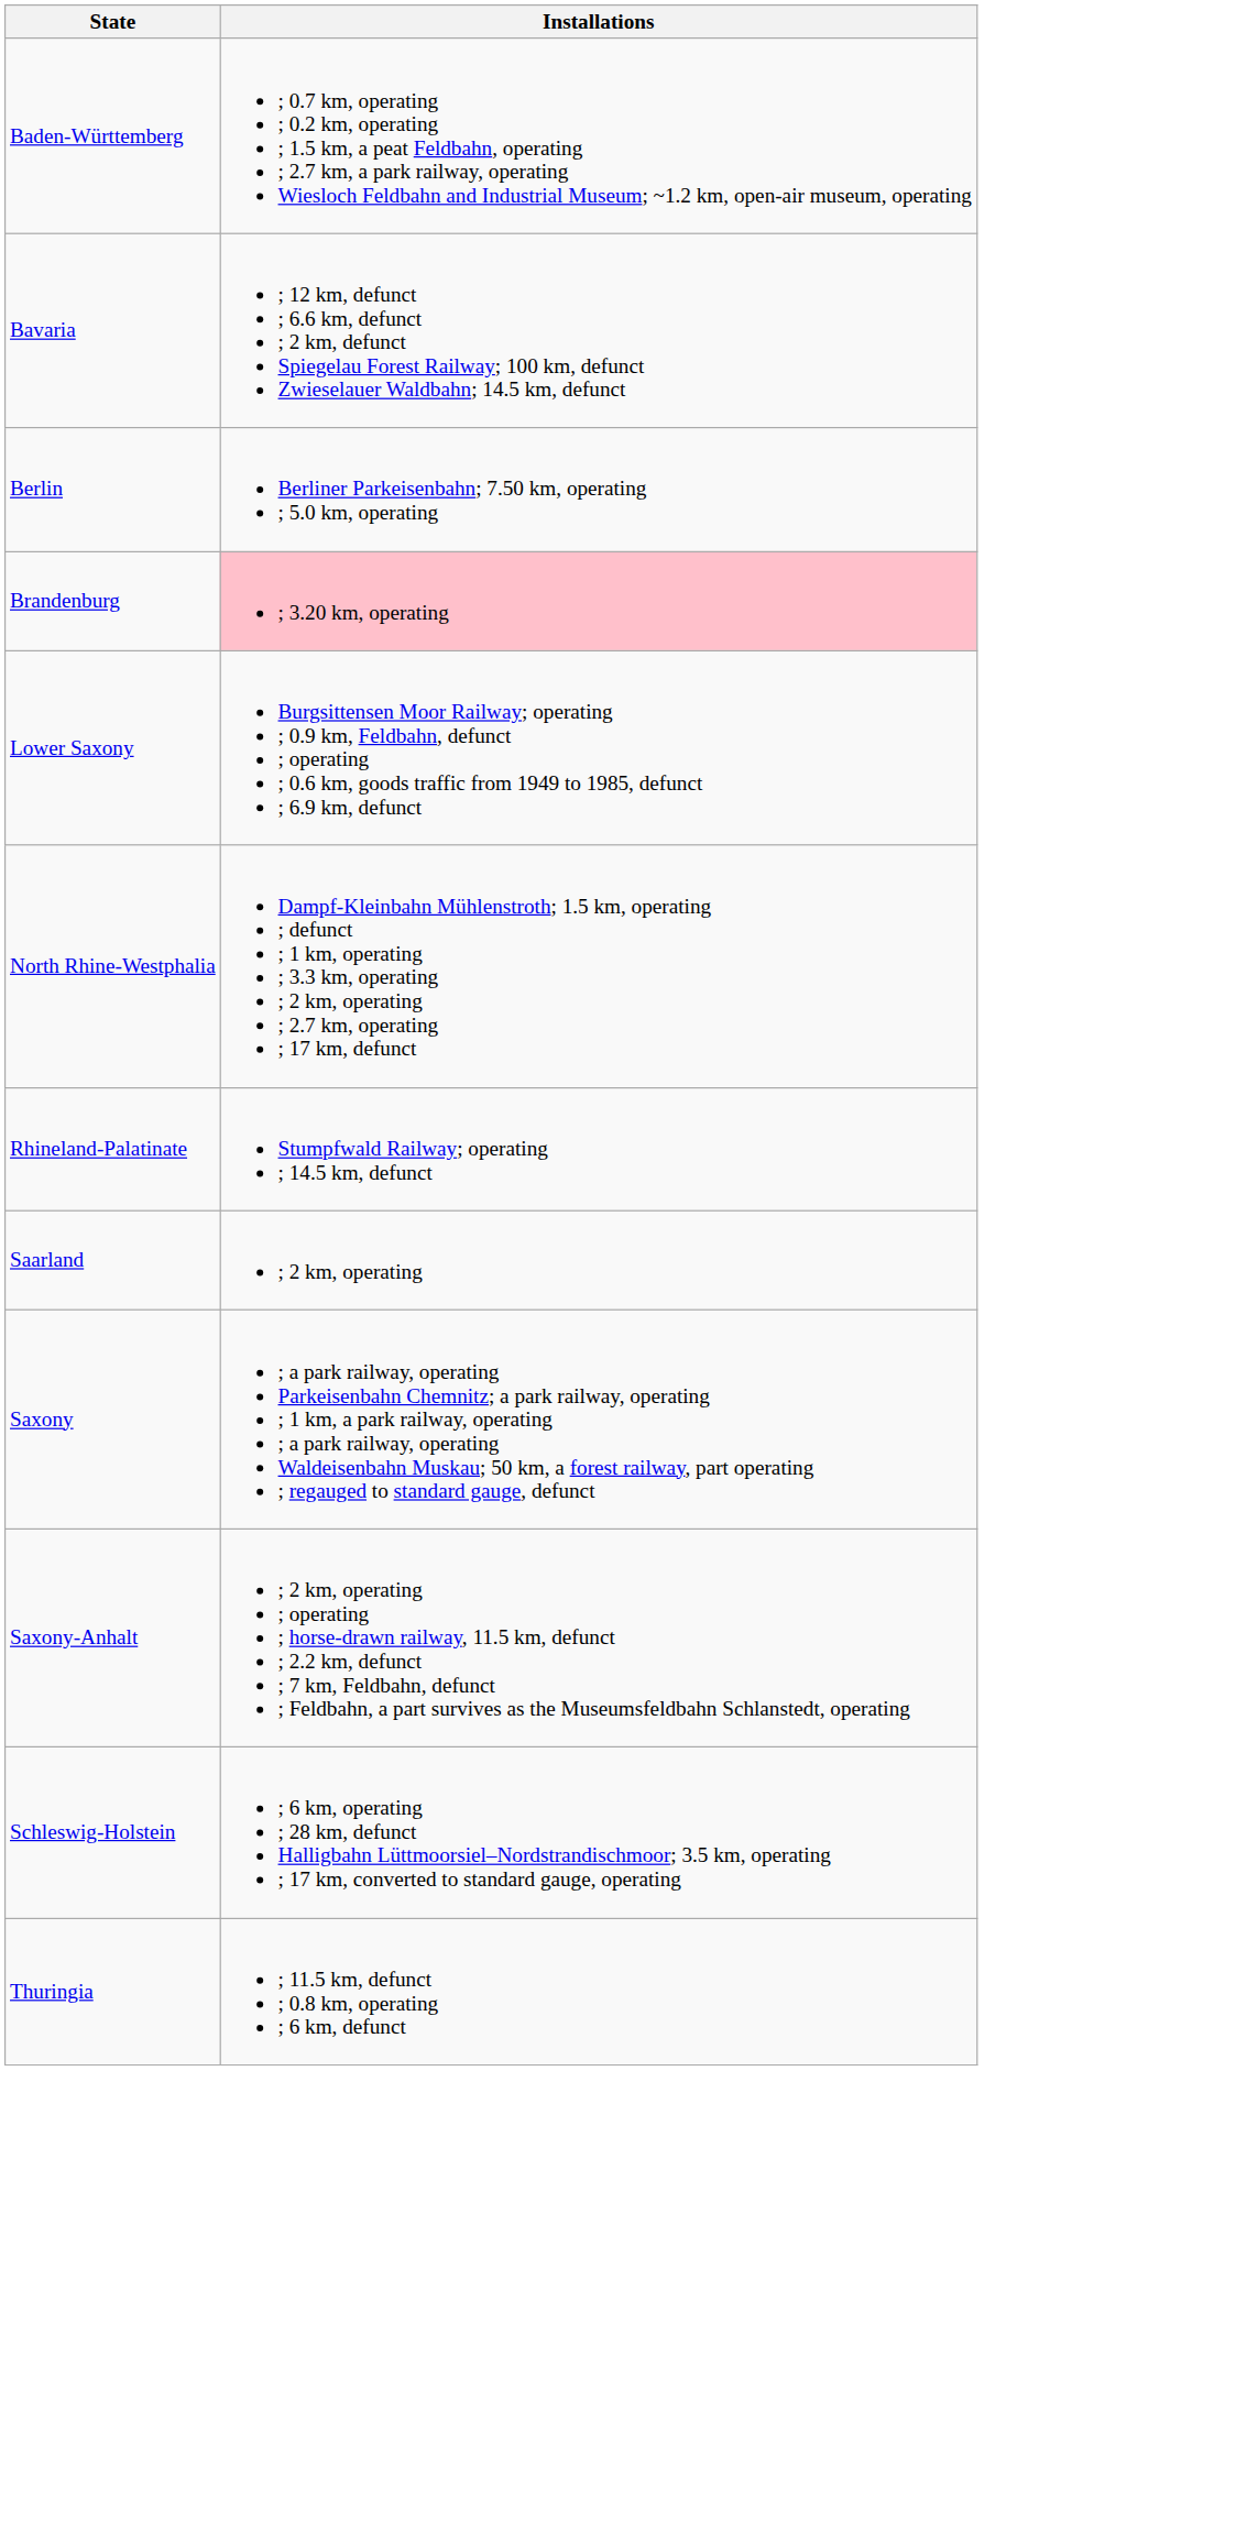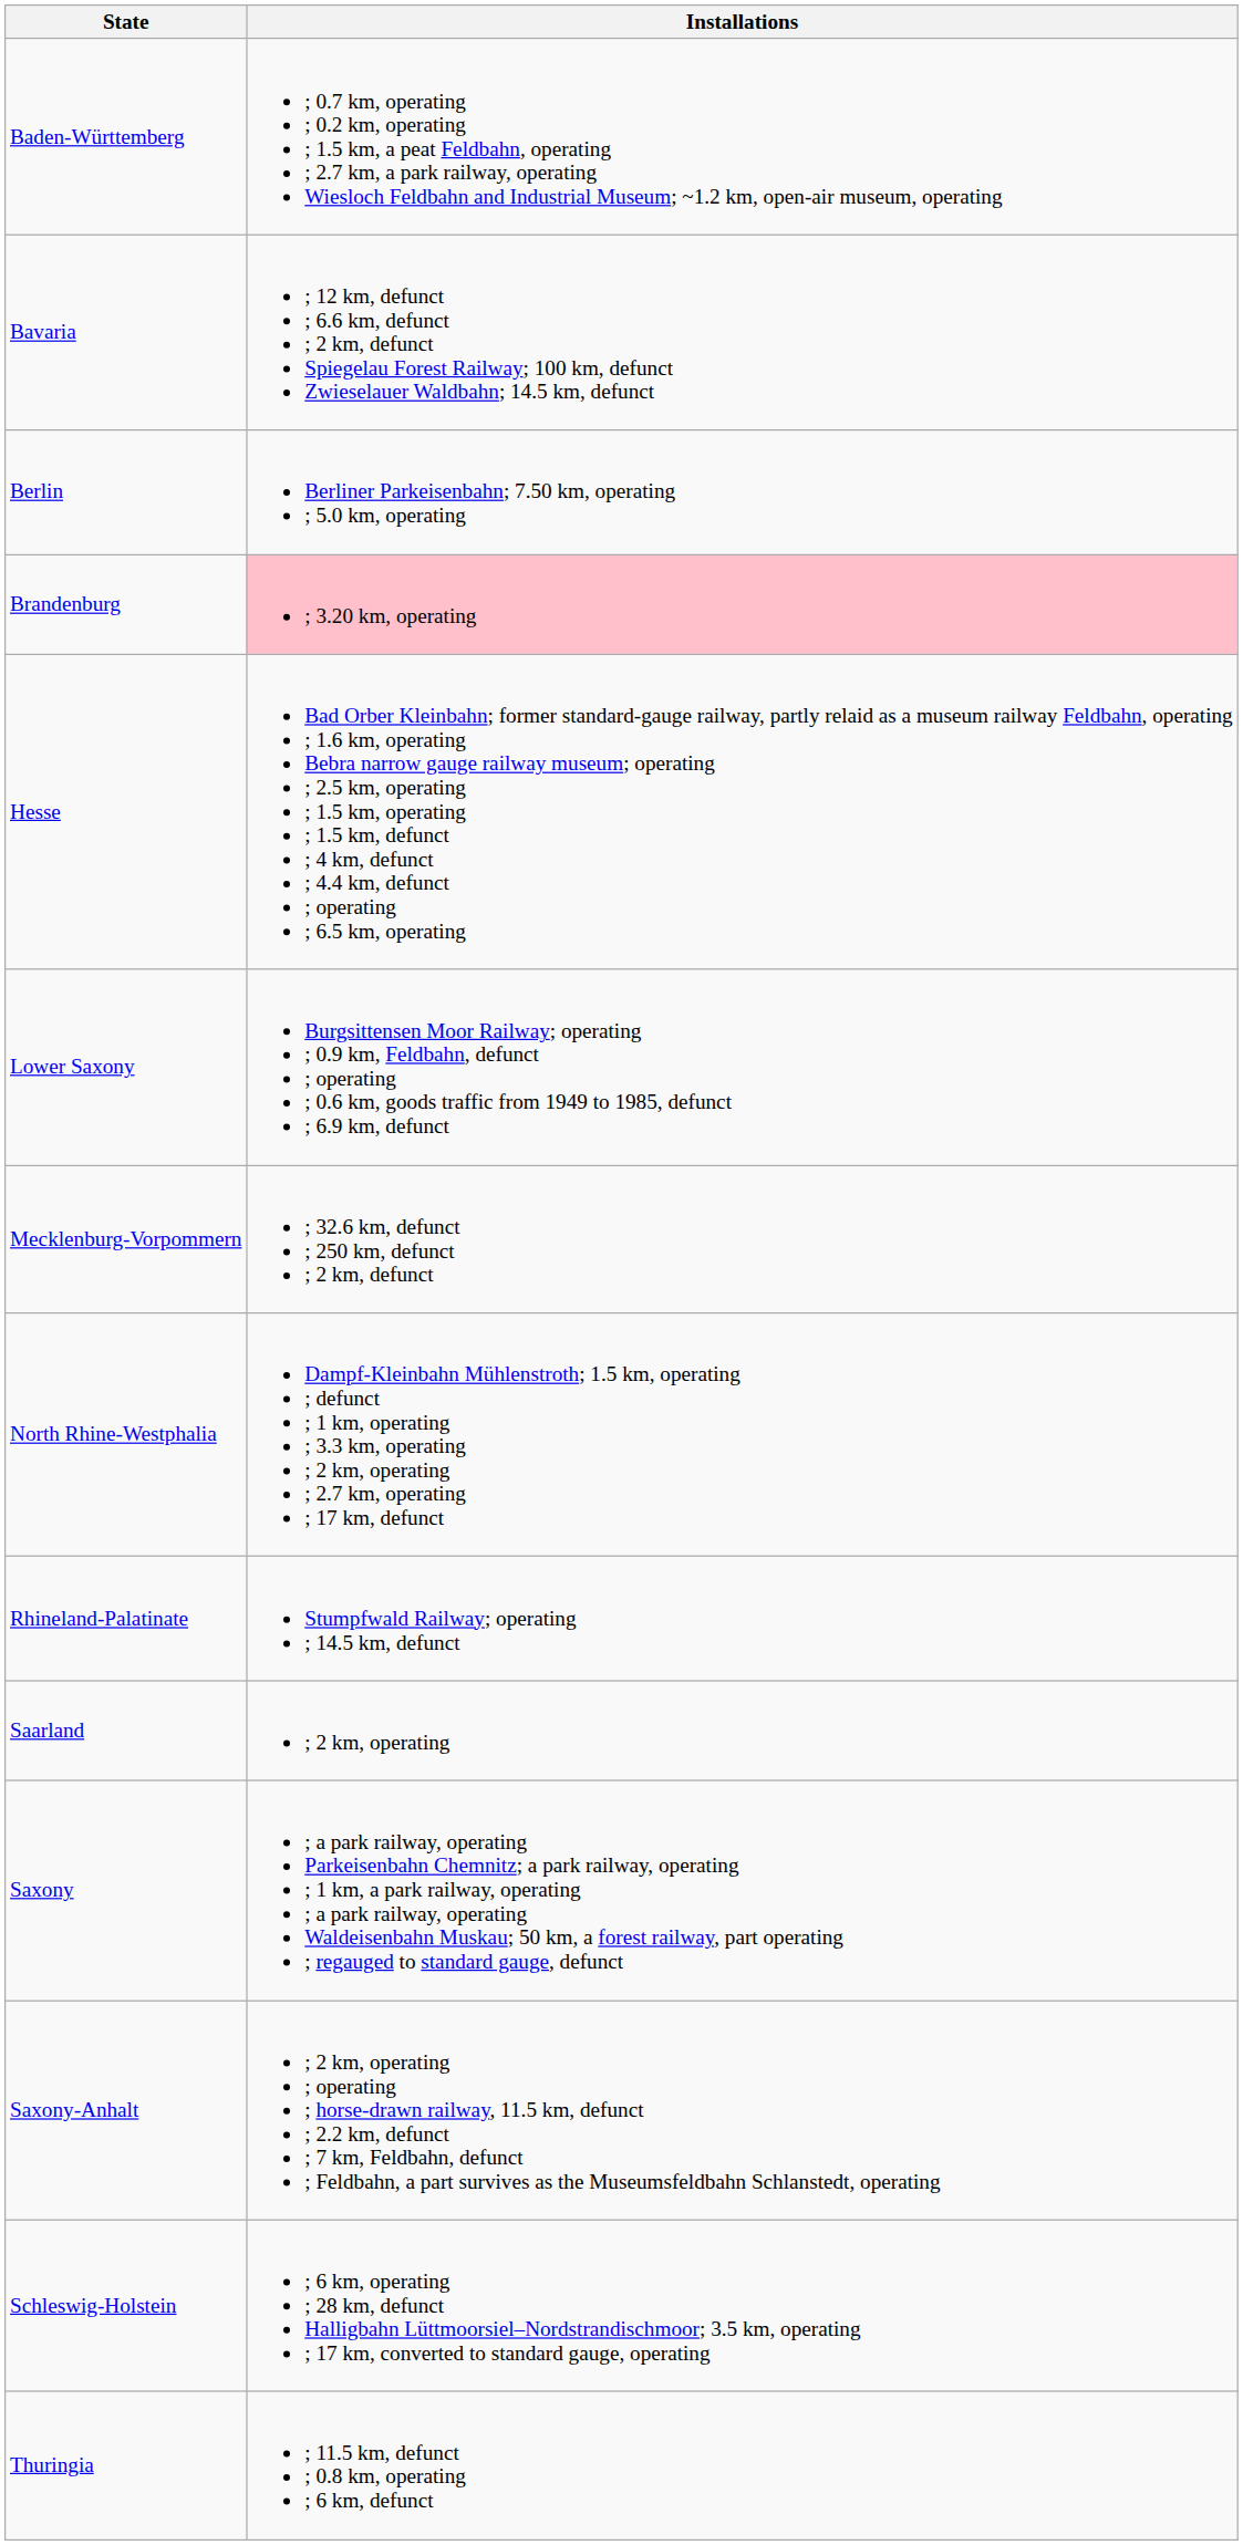 <table class=wikitable>
 <tr>
 <th>State</th>
 <th>Installations</th>
 </tr>
 <tr>
 <td><a href='#'>Baden-Württemberg</a></td>
 <td><br><ul><li>; 0.7 km, operating</li><li>; 0.2 km, operating</li><li>; 1.5 km, a peat <a href='#'>Feldbahn</a>, operating</li><li>; 2.7 km, a park railway, operating</li><li><a href='#'>Wiesloch Feldbahn and Industrial Museum</a>; ~1.2 km, open-air museum, operating</li></ul></td>
 </tr>
 <tr>
 <td><a href='#'>Bavaria</a></td>
 <td><br><ul><li>; 12 km, defunct</li><li>; 6.6 km, defunct</li><li>; 2 km, defunct</li><li><a href='#'>Spiegelau Forest Railway</a>; 100 km, defunct</li><li><a href='#'>Zwieselauer Waldbahn</a>; 14.5 km, defunct</li></ul></td>
 </tr>
 <tr>
 <td><a href='#'>Berlin</a></td>
 <td><br><ul><li><a href='#'>Berliner Parkeisenbahn</a>; 7.50 km, operating</li><li>; 5.0 km, operating</li></ul></td>
 </tr>
 <tr>
 <td><a href='#'>Brandenburg</a></td>
 <td style="background: pink;"><br><ul><li>; 3.20 km, operating</li></ul></td>
 </tr>
 <tr>
+<td><a href='#'>Hesse</a></td>
+<td><br><ul><li><a href='#'>Bad Orber Kleinbahn</a>; former standard-gauge railway, partly relaid as a museum railway <a href='#'>Feldbahn</a>, operating</li><li>; 1.6 km, operating</li><li><a href='#'>Bebra narrow gauge railway museum</a>; operating</li><li>; 2.5 km, operating</li><li>; 1.5 km, operating</li><li>; 1.5 km, defunct</li><li>; 4 km, defunct</li><li>; 4.4 km, defunct</li><li>; operating</li><li>; 6.5 km, operating</li></ul></td>
+</tr>
+<tr>
 <td><a href='#'>Lower Saxony</a></td>
 <td><br><ul><li><a href='#'>Burgsittensen Moor Railway</a>; operating</li><li>; 0.9 km, <a href='#'>Feldbahn</a>, defunct</li><li>; operating</li><li>; 0.6 km, goods traffic from 1949 to 1985, defunct</li><li>; 6.9 km, defunct</li></ul></td>
+</tr>
+<tr>
+<td><a href='#'>Mecklenburg-Vorpommern</a></td>
+<td><br><ul><li>; 32.6 km, defunct</li><li>; 250 km, defunct</li><li>; 2 km, defunct</li></ul></td>
 </tr>
 <tr>
 <td><a href='#'>North Rhine-Westphalia</a></td>
 <td><br><ul><li><a href='#'>Dampf-Kleinbahn Mühlenstroth</a>; 1.5 km, operating</li><li>; defunct</li><li>; 1 km, operating</li><li>; 3.3 km, operating</li><li>; 2 km, operating</li><li>; 2.7 km, operating</li><li>; 17 km, defunct</li></ul></td>
 </tr>
 <tr>
 <td><a href='#'>Rhineland-Palatinate</a></td>
 <td><br><ul><li><a href='#'>Stumpfwald Railway</a>; operating</li><li>; 14.5 km, defunct</li></ul></td>
 </tr>
 <tr>
 <td><a href='#'>Saarland</a></td>
 <td><br><ul><li>; 2 km, operating</li></ul></td>
 </tr>
 <tr>
 <td><a href='#'>Saxony</a></td>
 <td><br><ul><li>; a park railway, operating</li><li><a href='#'>Parkeisenbahn Chemnitz</a>; a park railway, operating</li><li>; 1 km, a park railway, operating</li><li>; a park railway, operating</li><li><a href='#'>Waldeisenbahn Muskau</a>; 50 km, a <a href='#'>forest railway</a>, part operating</li><li>; <a href='#'>regauged</a> to <a href='#'>standard gauge</a>, defunct</li></ul></td>
 </tr>
 <tr>
 <td><a href='#'>Saxony-Anhalt</a></td>
 <td><br><ul><li>; 2 km, operating</li><li>; operating</li><li>; <a href='#'>horse-drawn railway</a>, 11.5 km, defunct</li><li>; 2.2 km, defunct</li><li>; 7 km, Feldbahn, defunct</li><li>; Feldbahn, a part survives as the Museumsfeldbahn Schlanstedt, operating</li></ul></td>
 </tr>
 <tr>
 <td><a href='#'>Schleswig-Holstein</a></td>
 <td><br><ul><li>; 6 km, operating</li><li>; 28 km, defunct</li><li><a href='#'>Halligbahn Lüttmoorsiel–Nordstrandischmoor</a>; 3.5 km, operating</li><li>; 17 km, converted to standard gauge, operating</li></ul></td>
 </tr>
 <tr>
 <td><a href='#'>Thuringia</a></td>
 <td><br><ul><li>; 11.5 km, defunct</li><li>; 0.8 km, operating</li><li>; 6 km, defunct</li></ul></td>
 </tr>
 </table>
